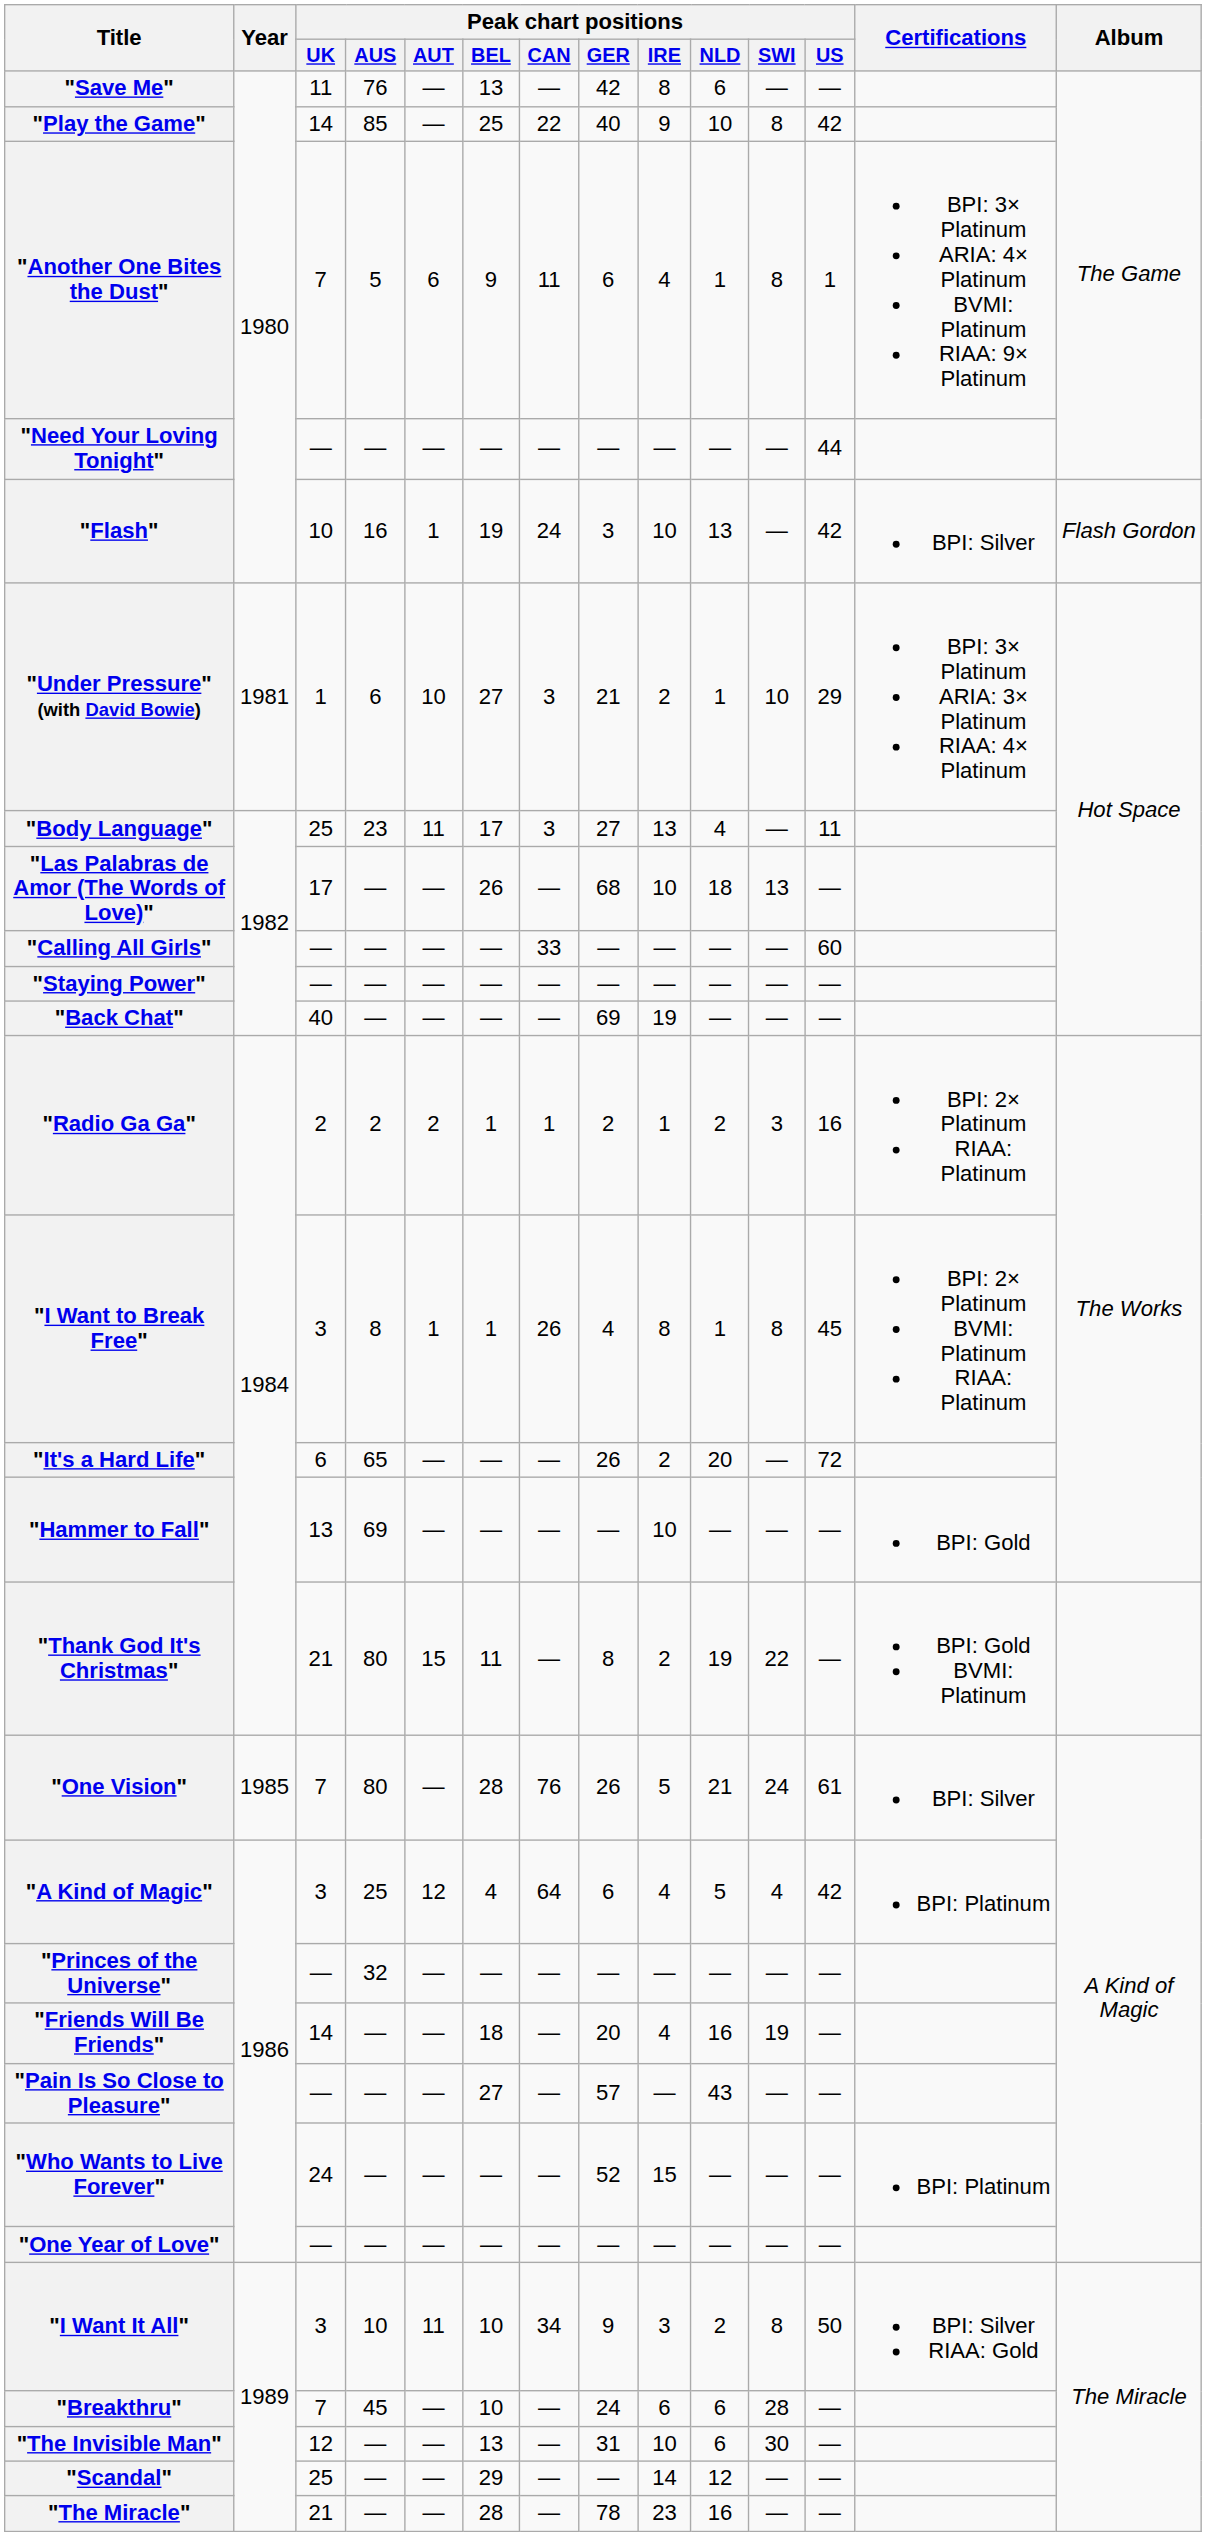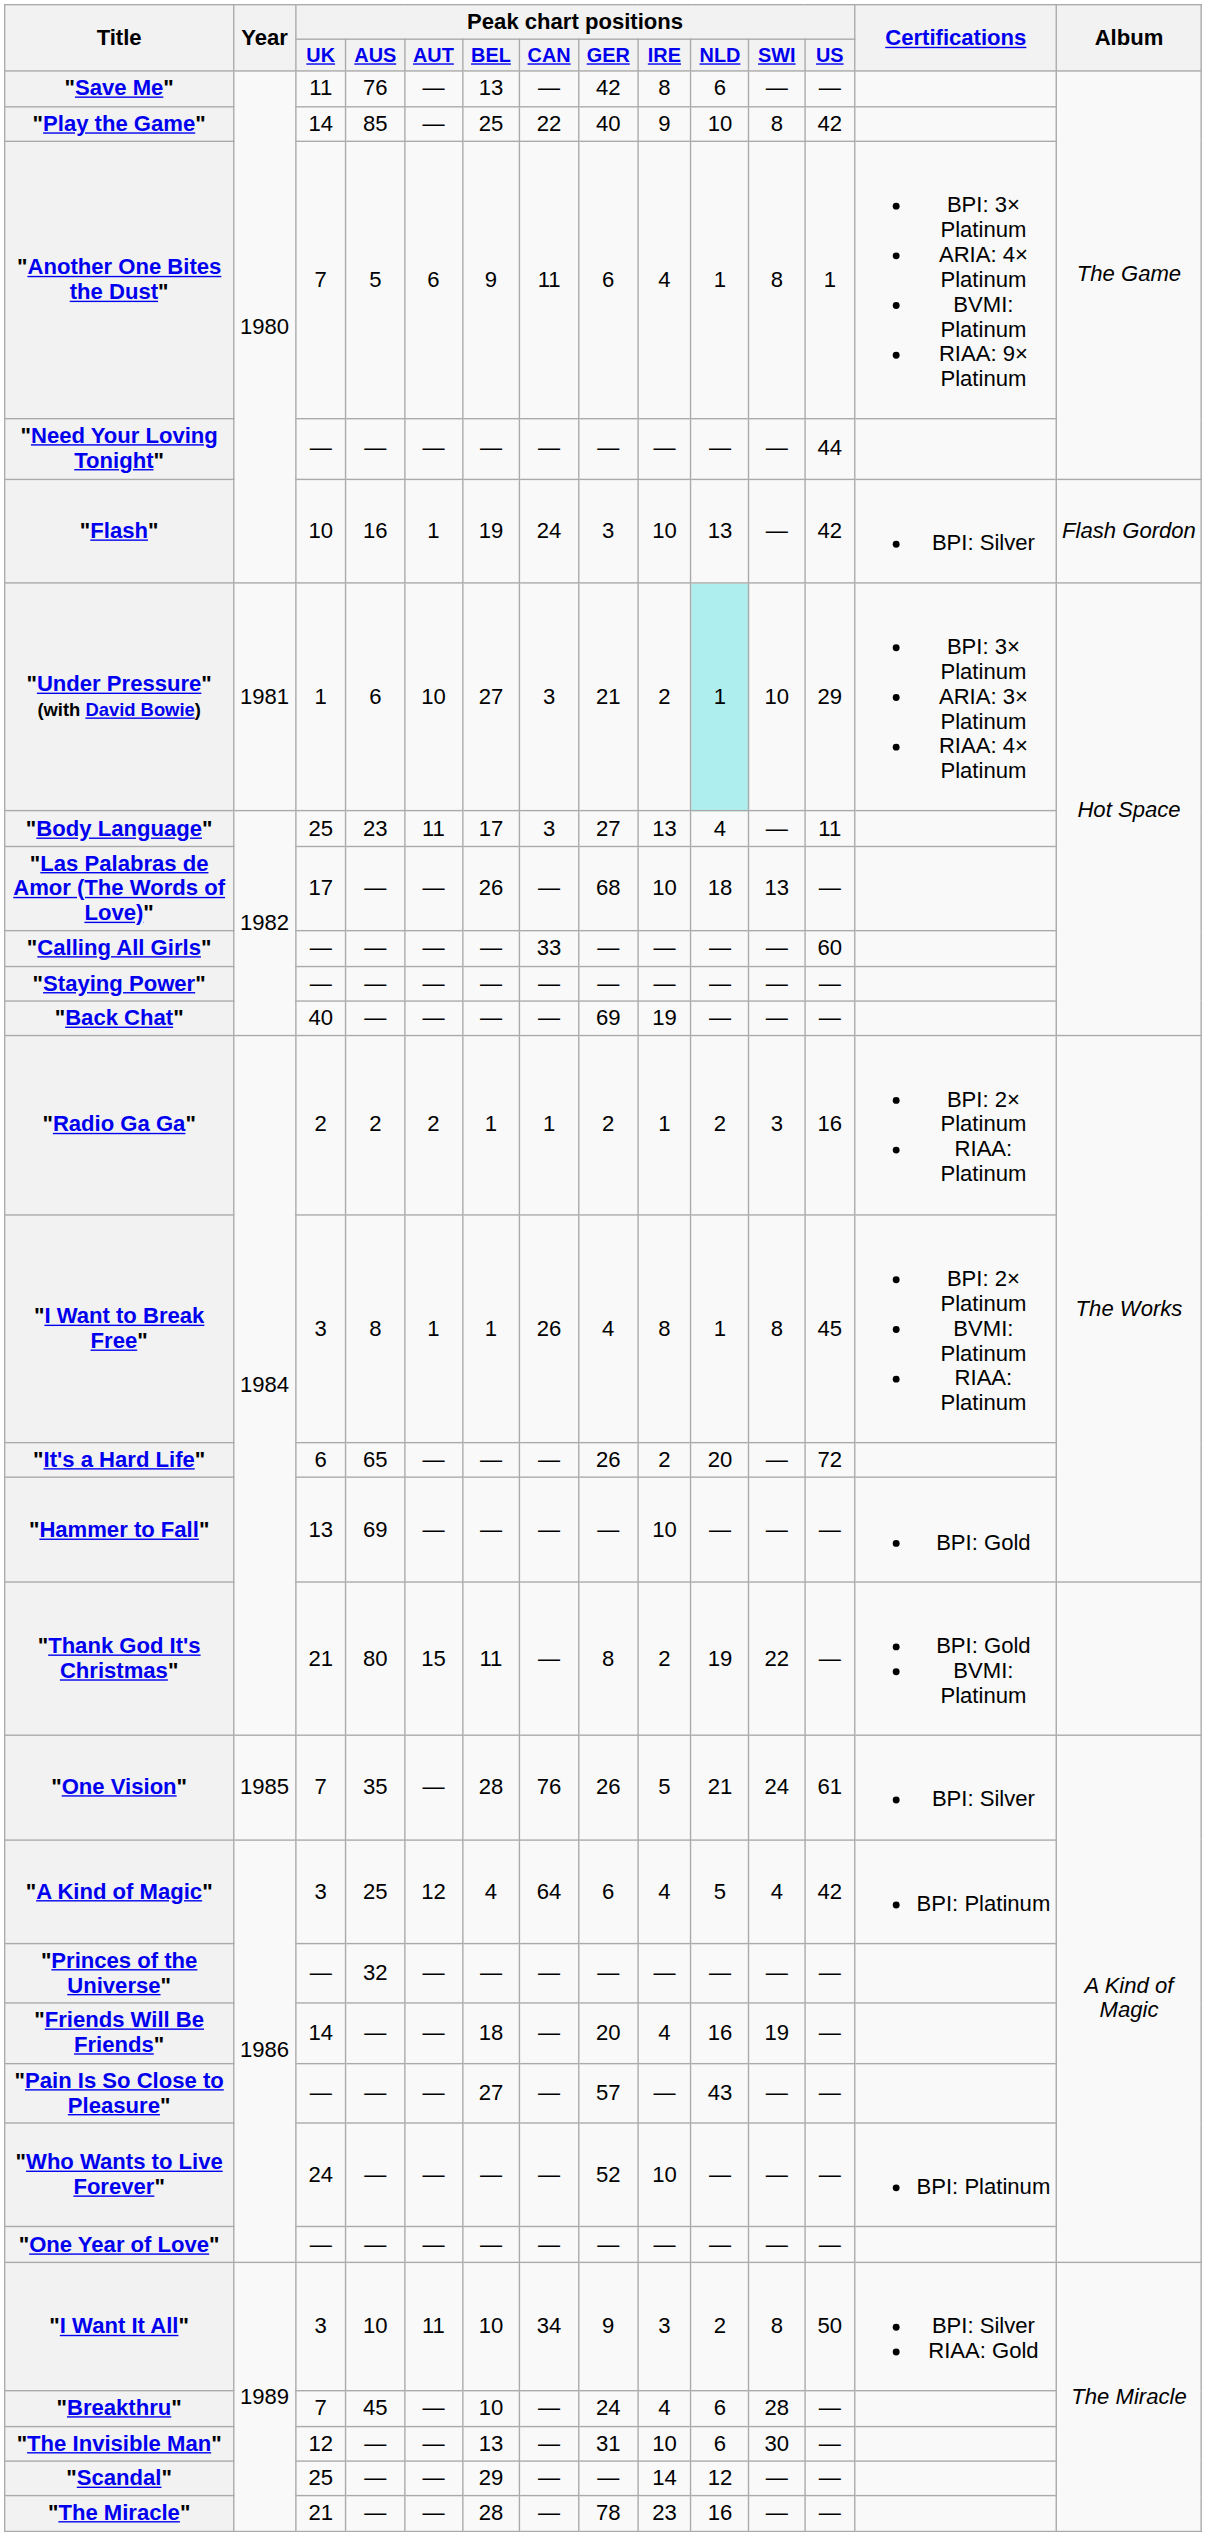 <table class="wikitable plainrowheaders" style="text-align:center;">
 <tr>
 <th scope="col" rowspan="2" style="width:16em;">Title</th>
 <th scope="col" rowspan="2" style="width:2.5em;">Year</th>
 <th scope="col" colspan="10">Peak chart positions</th>
 <th scope="col" rowspan="2" style="width:12em;"><a href='#'>Certifications</a></th>
 <th scope="col" rowspan="2" style="width:10em;">Album</th>
 </tr>
 <tr>
 <th scope="col" style="width:3em;font-size:90%;"><a href='#'>UK</a><br></th>
 <th scope="col" style="width:3em;font-size:90%;"><a href='#'>AUS</a><br></th>
 <th scope="col" style="width:3em;font-size:90%;"><a href='#'>AUT</a><br></th>
 <th scope="col" style="width:3em;font-size:90%;"><a href='#'>BEL</a><br></th>
 <th scope="col" style="width:3em;font-size:90%;"><a href='#'>CAN</a><br></th>
 <th scope="col" style="width:3em;font-size:90%;"><a href='#'>GER</a><br></th>
 <th scope="col" style="width:3em;font-size:90%;"><a href='#'>IRE</a><br></th>
 <th scope="col" style="width:3em;font-size:90%;"><a href='#'>NLD</a><br></th>
 <th scope="col" style="width:3em;font-size:90%;"><a href='#'>SWI</a><br></th>
 <th scope="col" style="width:3em;font-size:90%;"><a href='#'>US</a><br></th>
 </tr>
 <tr>
 <th scope="row">"<a href='#'>Save Me</a>"</th>
 <td rowspan="5">1980</td>
 <td>11</td>
 <td>76</td>
 <td>—</td>
 <td>13</td>
 <td>—</td>
 <td>42</td>
 <td>8</td>
 <td>6</td>
 <td>—</td>
 <td>—</td>
 <td></td>
 <td rowspan="4"><em>The Game</em></td>
 </tr>
 <tr>
 <th scope="row">"<a href='#'>Play the Game</a>"</th>
 <td>14</td>
 <td>85</td>
 <td>—</td>
 <td>25</td>
 <td>22</td>
 <td>40</td>
 <td>9</td>
 <td>10</td>
 <td>8</td>
 <td>42</td>
 <td></td>
 </tr>
 <tr>
 <th scope="row">"<a href='#'>Another One Bites the Dust</a>"</th>
 <td>7</td>
 <td>5</td>
 <td>6</td>
 <td>9</td>
 <td>11</td>
 <td>6</td>
 <td>4</td>
 <td>1</td>
 <td>8</td>
 <td>1</td>
 <td><br><ul><li>BPI: 3× Platinum</li><li>ARIA: 4× Platinum</li><li>BVMI: Platinum</li><li>RIAA: 9× Platinum</li></ul></td>
 </tr>
 <tr>
 <th scope="row">"<a href='#'>Need Your Loving Tonight</a>"</th>
 <td>—</td>
 <td>—</td>
 <td>—</td>
 <td>—</td>
 <td>—</td>
 <td>—</td>
 <td>—</td>
 <td>—</td>
 <td>—</td>
 <td>44</td>
 <td></td>
 </tr>
 <tr>
 <th scope="row">"<a href='#'>Flash</a>"</th>
 <td>10</td>
 <td>16</td>
 <td>1</td>
 <td>19</td>
 <td>24</td>
 <td>3</td>
 <td>10</td>
 <td>13</td>
 <td>—</td>
 <td>42</td>
 <td><br><ul><li>BPI: Silver</li></ul></td>
 <td><em>Flash Gordon</em></td>
 </tr>
 <tr>
 <th scope="row">"<a href='#'>Under Pressure</a>" <small>(with <a href='#'>David Bowie</a>)</small></th>
 <td>1981</td>
 <td>1</td>
 <td>6</td>
 <td>10</td>
 <td>27</td>
 <td>3</td>
 <td>21</td>
 <td>2</td>
-<td>1</td>
+<td style="background: paleturquoise;">1</td>
 <td>10</td>
 <td>29</td>
 <td><br><ul><li>BPI: 3× Platinum</li><li>ARIA: 3× Platinum</li><li>RIAA: 4× Platinum</li></ul></td>
 <td rowspan="6"><em>Hot Space</em></td>
 </tr>
 <tr>
 <th scope="row">"<a href='#'>Body Language</a>"</th>
 <td rowspan="5">1982</td>
 <td>25</td>
 <td>23</td>
 <td>11</td>
 <td>17</td>
 <td>3</td>
 <td>27</td>
 <td>13</td>
 <td>4</td>
 <td>—</td>
 <td>11</td>
 <td></td>
 </tr>
 <tr>
 <th scope="row">"<a href='#'>Las Palabras de Amor (The Words of Love)</a>"</th>
 <td>17</td>
 <td>—</td>
 <td>—</td>
 <td>26</td>
 <td>—</td>
 <td>68</td>
 <td>10</td>
 <td>18</td>
 <td>13</td>
 <td>—</td>
 <td></td>
 </tr>
 <tr>
 <th scope="row">"<a href='#'>Calling All Girls</a>"</th>
 <td>—</td>
 <td>—</td>
 <td>—</td>
 <td>—</td>
 <td>33</td>
 <td>—</td>
 <td>—</td>
 <td>—</td>
 <td>—</td>
 <td>60</td>
 <td></td>
 </tr>
 <tr>
 <th scope="row">"<a href='#'>Staying Power</a>"</th>
 <td>—</td>
 <td>—</td>
 <td>—</td>
 <td>—</td>
 <td>—</td>
 <td>—</td>
 <td>—</td>
 <td>—</td>
 <td>—</td>
 <td>—</td>
 <td></td>
 </tr>
 <tr>
 <th scope="row">"<a href='#'>Back Chat</a>"</th>
 <td>40</td>
 <td>—</td>
 <td>—</td>
 <td>—</td>
 <td>—</td>
 <td>69</td>
 <td>19</td>
 <td>—</td>
 <td>—</td>
 <td>—</td>
 <td></td>
 </tr>
 <tr>
 <th scope="row">"<a href='#'>Radio Ga Ga</a>"</th>
 <td rowspan="5">1984</td>
 <td>2</td>
 <td>2</td>
 <td>2</td>
 <td>1</td>
 <td>1</td>
 <td>2</td>
 <td>1</td>
 <td>2</td>
 <td>3</td>
 <td>16</td>
 <td><br><ul><li>BPI: 2× Platinum</li><li>RIAA: Platinum</li></ul></td>
 <td rowspan="4"><em>The Works</em></td>
 </tr>
 <tr>
 <th scope="row">"<a href='#'>I Want to Break Free</a>"</th>
 <td>3</td>
 <td>8</td>
 <td>1</td>
 <td>1</td>
 <td>26</td>
 <td>4</td>
 <td>8</td>
 <td>1</td>
 <td>8</td>
 <td>45</td>
 <td><br><ul><li>BPI: 2× Platinum</li><li>BVMI: Platinum</li><li>RIAA: Platinum</li></ul></td>
 </tr>
 <tr>
 <th scope="row">"<a href='#'>It's a Hard Life</a>"</th>
 <td>6</td>
 <td>65</td>
 <td>—</td>
 <td>—</td>
 <td>—</td>
 <td>26</td>
 <td>2</td>
 <td>20</td>
 <td>—</td>
 <td>72</td>
 <td></td>
 </tr>
 <tr>
 <th scope="row">"<a href='#'>Hammer to Fall</a>"</th>
 <td>13</td>
 <td>69</td>
 <td>—</td>
 <td>—</td>
 <td>—</td>
 <td>—</td>
 <td>10</td>
 <td>—</td>
 <td>—</td>
 <td>—</td>
 <td><br><ul><li>BPI: Gold</li></ul></td>
 </tr>
 <tr>
 <th scope="row">"<a href='#'>Thank God It's Christmas</a>"</th>
 <td>21</td>
 <td>80</td>
 <td>15</td>
 <td>11</td>
 <td>—</td>
 <td>8</td>
 <td>2</td>
 <td>19</td>
 <td>22</td>
 <td>—</td>
 <td><br><ul><li>BPI: Gold</li><li>BVMI: Platinum</li></ul></td>
 <td></td>
 </tr>
 <tr>
 <th scope="row">"<a href='#'>One Vision</a>"</th>
 <td>1985</td>
 <td>7</td>
-<td>80</td>
+<td>35</td>
 <td>—</td>
 <td>28</td>
 <td>76</td>
 <td>26</td>
 <td>5</td>
 <td>21</td>
 <td>24</td>
 <td>61</td>
 <td><br><ul><li>BPI: Silver</li></ul></td>
 <td rowspan="7"><em>A Kind of Magic</em></td>
 </tr>
 <tr>
 <th scope="row">"<a href='#'>A Kind of Magic</a>"</th>
 <td rowspan="6">1986</td>
 <td>3</td>
 <td>25</td>
 <td>12</td>
 <td>4</td>
 <td>64</td>
 <td>6</td>
 <td>4</td>
 <td>5</td>
 <td>4</td>
 <td>42</td>
 <td><br><ul><li>BPI: Platinum</li></ul></td>
 </tr>
 <tr>
 <th scope="row">"<a href='#'>Princes of the Universe</a>"</th>
 <td>—</td>
 <td>32</td>
 <td>—</td>
 <td>—</td>
 <td>—</td>
 <td>—</td>
 <td>—</td>
 <td>—</td>
 <td>—</td>
 <td>—</td>
 <td></td>
 </tr>
 <tr>
 <th scope="row">"<a href='#'>Friends Will Be Friends</a>"</th>
 <td>14</td>
 <td>—</td>
 <td>—</td>
 <td>18</td>
 <td>—</td>
 <td>20</td>
 <td>4</td>
 <td>16</td>
 <td>19</td>
 <td>—</td>
 <td></td>
 </tr>
 <tr>
 <th scope="row">"<a href='#'>Pain Is So Close to Pleasure</a>"</th>
 <td>—</td>
 <td>—</td>
 <td>—</td>
 <td>27</td>
 <td>—</td>
 <td>57</td>
 <td>—</td>
 <td>43</td>
 <td>—</td>
 <td>—</td>
 <td></td>
 </tr>
 <tr>
 <th scope="row">"<a href='#'>Who Wants to Live Forever</a>"</th>
 <td>24</td>
 <td>—</td>
 <td>—</td>
 <td>—</td>
 <td>—</td>
 <td>52</td>
-<td>15</td>
+<td>10</td>
 <td>—</td>
 <td>—</td>
 <td>—</td>
 <td><br><ul><li>BPI: Platinum</li></ul></td>
 </tr>
 <tr>
 <th scope="row">"<a href='#'>One Year of Love</a>"</th>
 <td>—</td>
 <td>—</td>
 <td>—</td>
 <td>—</td>
 <td>—</td>
 <td>—</td>
 <td>—</td>
 <td>—</td>
 <td>—</td>
 <td>—</td>
 <td></td>
 </tr>
 <tr>
 <th scope="row">"<a href='#'>I Want It All</a>"</th>
 <td rowspan="5">1989</td>
 <td>3</td>
 <td>10</td>
 <td>11</td>
 <td>10</td>
 <td>34</td>
 <td>9</td>
 <td>3</td>
 <td>2</td>
 <td>8</td>
 <td>50</td>
 <td><br><ul><li>BPI: Silver</li><li>RIAA: Gold</li></ul></td>
 <td rowspan="5"><em>The Miracle</em></td>
 </tr>
 <tr>
 <th scope="row">"<a href='#'>Breakthru</a>"</th>
 <td>7</td>
 <td>45</td>
 <td>—</td>
 <td>10</td>
 <td>—</td>
 <td>24</td>
-<td>6</td>
+<td>4</td>
 <td>6</td>
 <td>28</td>
 <td>—</td>
 <td></td>
 </tr>
 <tr>
 <th scope="row">"<a href='#'>The Invisible Man</a>"</th>
 <td>12</td>
 <td>—</td>
 <td>—</td>
 <td>13</td>
 <td>—</td>
 <td>31</td>
 <td>10</td>
 <td>6</td>
 <td>30</td>
 <td>—</td>
 <td></td>
 </tr>
 <tr>
 <th scope="row">"<a href='#'>Scandal</a>"</th>
 <td>25</td>
 <td>—</td>
 <td>—</td>
 <td>29</td>
 <td>—</td>
 <td>—</td>
 <td>14</td>
 <td>12</td>
 <td>—</td>
 <td>—</td>
 <td></td>
 </tr>
 <tr>
 <th scope="row">"<a href='#'>The Miracle</a>"</th>
 <td>21</td>
 <td>—</td>
 <td>—</td>
 <td>28</td>
 <td>—</td>
 <td>78</td>
 <td>23</td>
 <td>16</td>
 <td>—</td>
 <td>—</td>
 <td></td>
 </tr>
 </table>
